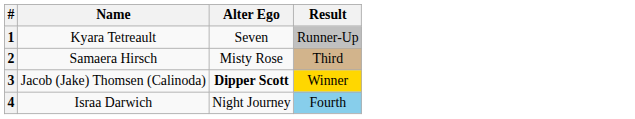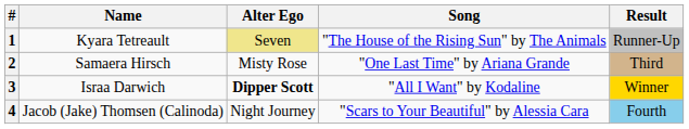 <table class="wikitable plainrowheaders" style="text-align: center;">
 <tr>
 <th>#</th>
 <th>Name</th>
 <th>Alter Ego</th>
+<th>Song</th>
 <th>Result</th>
 </tr>
 <tr>
 <th>1</th>
 <td>Kyara Tetreault</td>
-<td>Seven</td>
+<td style="background: khaki;">Seven</td>
+<td>"<a href='#'>The House of the Rising Sun</a>" by <a href='#'>The Animals</a></td>
 <td bgcolor=silver>Runner-Up</td>
 </tr>
 <tr>
 <th>2</th>
 <td>Samaera Hirsch</td>
 <td>Misty Rose</td>
+<td>"<a href='#'>One Last Time</a>" by <a href='#'>Ariana Grande</a></td>
 <td bgcolor=tan>Third</td>
 </tr>
 <tr>
 <th>3</th>
-<td>Jacob (Jake) Thomsen (Calinoda)</td>
+<td>Israa Darwich</td>
 <td><strong>Dipper Scott</strong></td>
+<td>"<a href='#'>All I Want</a>" by <a href='#'>Kodaline</a></td>
 <td bgcolor=gold>Winner</td>
 </tr>
 <tr>
 <th>4</th>
-<td>Israa Darwich</td>
+<td>Jacob (Jake) Thomsen (Calinoda)</td>
 <td>Night Journey</td>
+<td>"<a href='#'>Scars to Your Beautiful</a>" by <a href='#'>Alessia Cara</a></td>
 <td bgcolor=skyblue>Fourth</td>
 </tr>
 </table>
